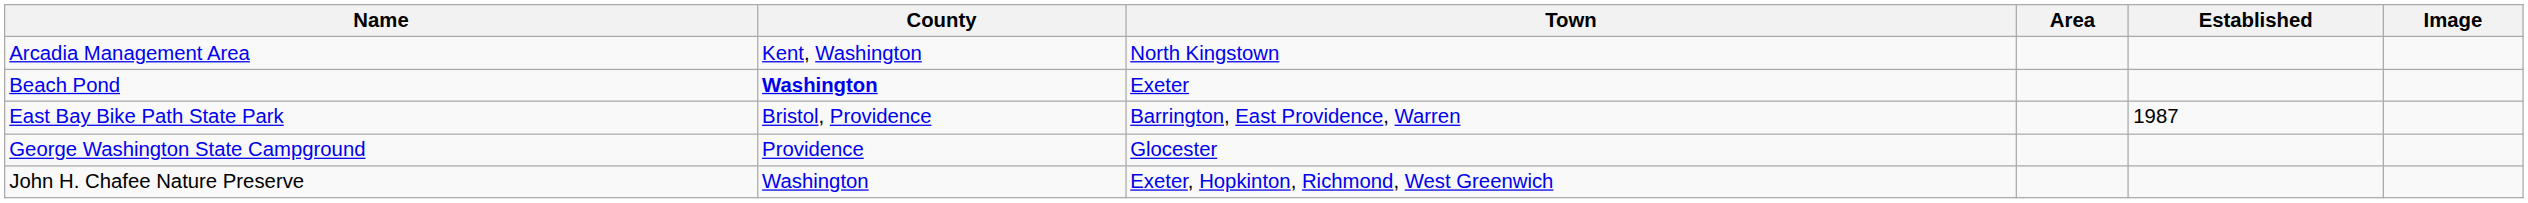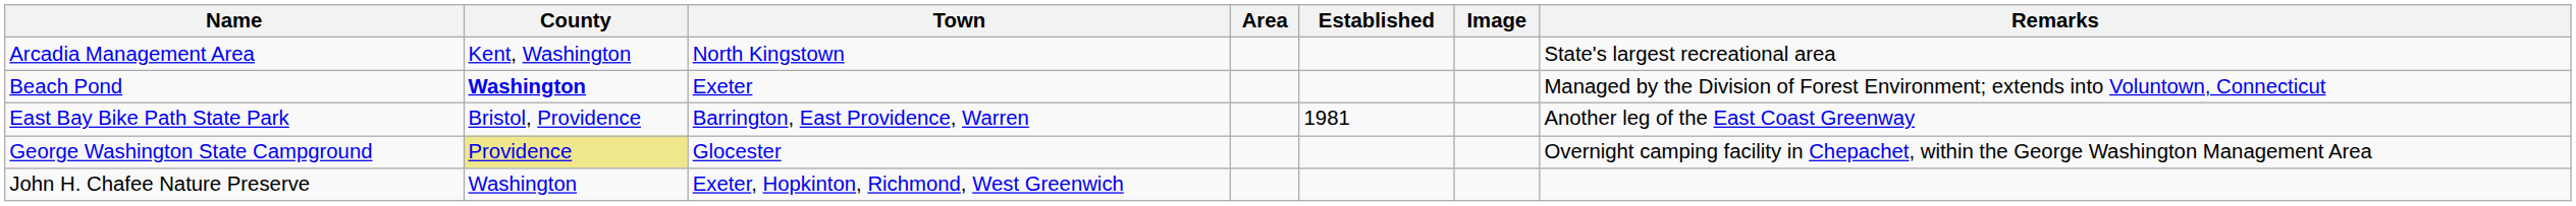 <table class="wikitable sortable" style="width:100%">
 <tr>
 <th>Name</th>
 <th>County</th>
 <th>Town</th>
 <th>Area</th>
 <th>Established</th>
 <th>Image</th>
+<th>Remarks</th>
 </tr>
 <tr>
 <td><a href='#'>Arcadia Management Area</a></td>
 <td><a href='#'>Kent</a>, <a href='#'>Washington</a></td>
 <td><a href='#'>North Kingstown</a></td>
 <td></td>
 <td></td>
 <td></td>
+<td>State's largest recreational area</td>
 </tr>
 <tr>
 <td><a href='#'>Beach Pond</a></td>
 <td><strong><a href='#'>Washington</a></strong></td>
 <td><a href='#'>Exeter</a></td>
 <td></td>
 <td></td>
 <td></td>
+<td>Managed by the Division of Forest Environment; extends into <a href='#'>Voluntown, Connecticut</a></td>
 </tr>
 <tr>
 <td><a href='#'>East Bay Bike Path State Park</a></td>
 <td><a href='#'>Bristol</a>, <a href='#'>Providence</a></td>
 <td><a href='#'>Barrington</a>, <a href='#'>East Providence</a>, <a href='#'>Warren</a></td>
 <td></td>
-<td>1987</td>
+<td>1981</td>
 <td></td>
+<td>Another leg of the <a href='#'>East Coast Greenway</a></td>
 </tr>
 <tr>
 <td><a href='#'>George Washington State Campground</a></td>
-<td><a href='#'>Providence</a></td>
+<td style="background: khaki;"><a href='#'>Providence</a></td>
 <td><a href='#'>Glocester</a></td>
 <td></td>
 <td></td>
 <td></td>
+<td>Overnight camping facility in <a href='#'>Chepachet</a>, within the George Washington Management Area</td>
 </tr>
 <tr>
 <td>John H. Chafee Nature Preserve</td>
 <td><a href='#'>Washington</a></td>
 <td><a href='#'>Exeter</a>, <a href='#'>Hopkinton</a>, <a href='#'>Richmond</a>, <a href='#'>West Greenwich</a></td>
 <td></td>
 <td></td>
 <td></td>
+<td></td>
 </tr>
 </table>
